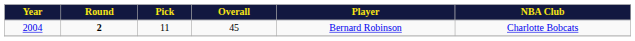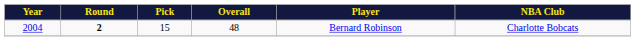 <table class="wikitable" width="80%">
 <tr align="center"  style="background:#121840;color:#F8E616;">
 <td><strong>Year</strong></td>
 <td><strong>Round</strong></td>
 <td><strong>Pick</strong></td>
 <td><strong>Overall</strong></td>
 <td><strong>Player</strong></td>
 <td><strong>NBA Club</strong></td>
 </tr>
 <tr align="center" bgcolor="">
 <td><a href='#'>2004</a></td>
 <td><strong>2</strong></td>
-<td>11</td>
-<td>45</td>
+<td>15</td>
+<td>48</td>
 <td><a href='#'>Bernard Robinson</a></td>
 <td><a href='#'>Charlotte Bobcats</a></td>
 </tr>
 <tr align="center" bgcolor="">
 </tr>
 </table>
